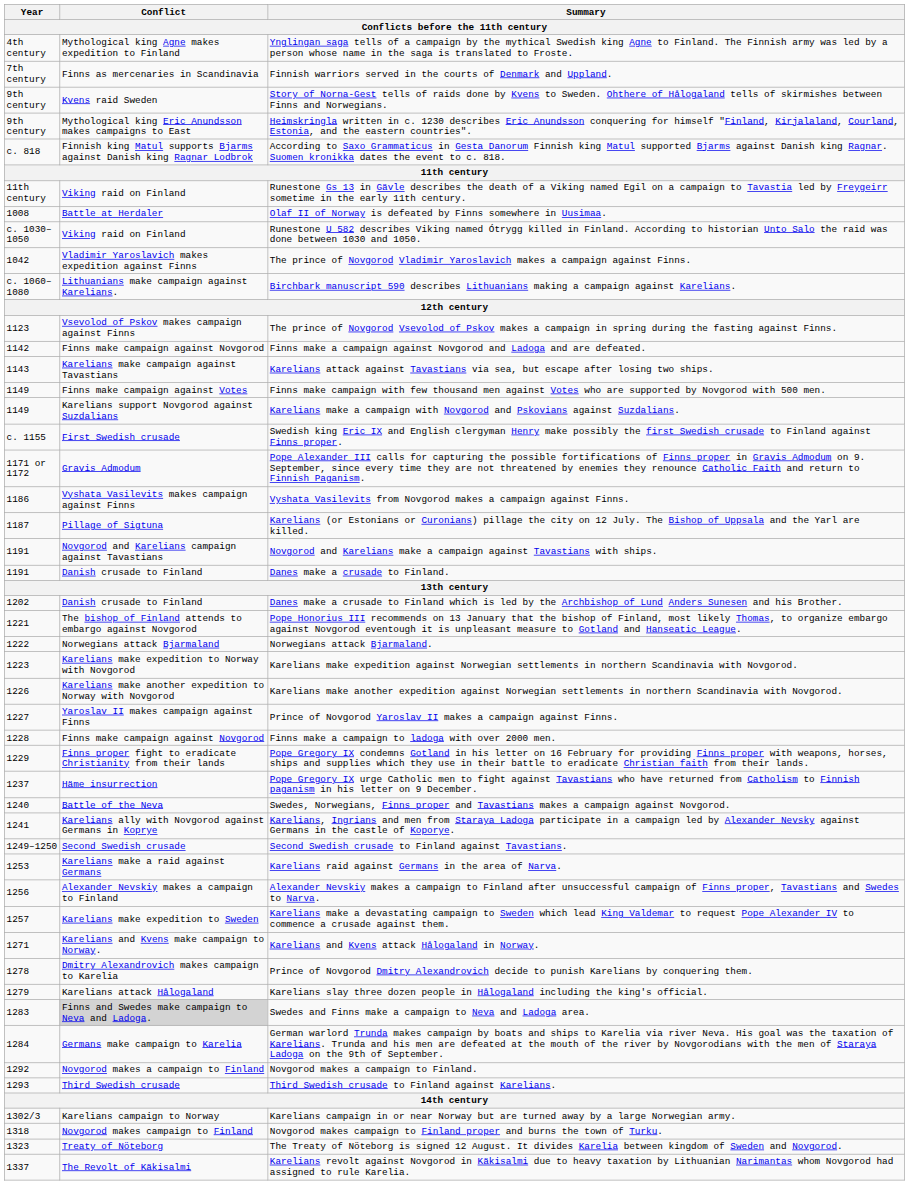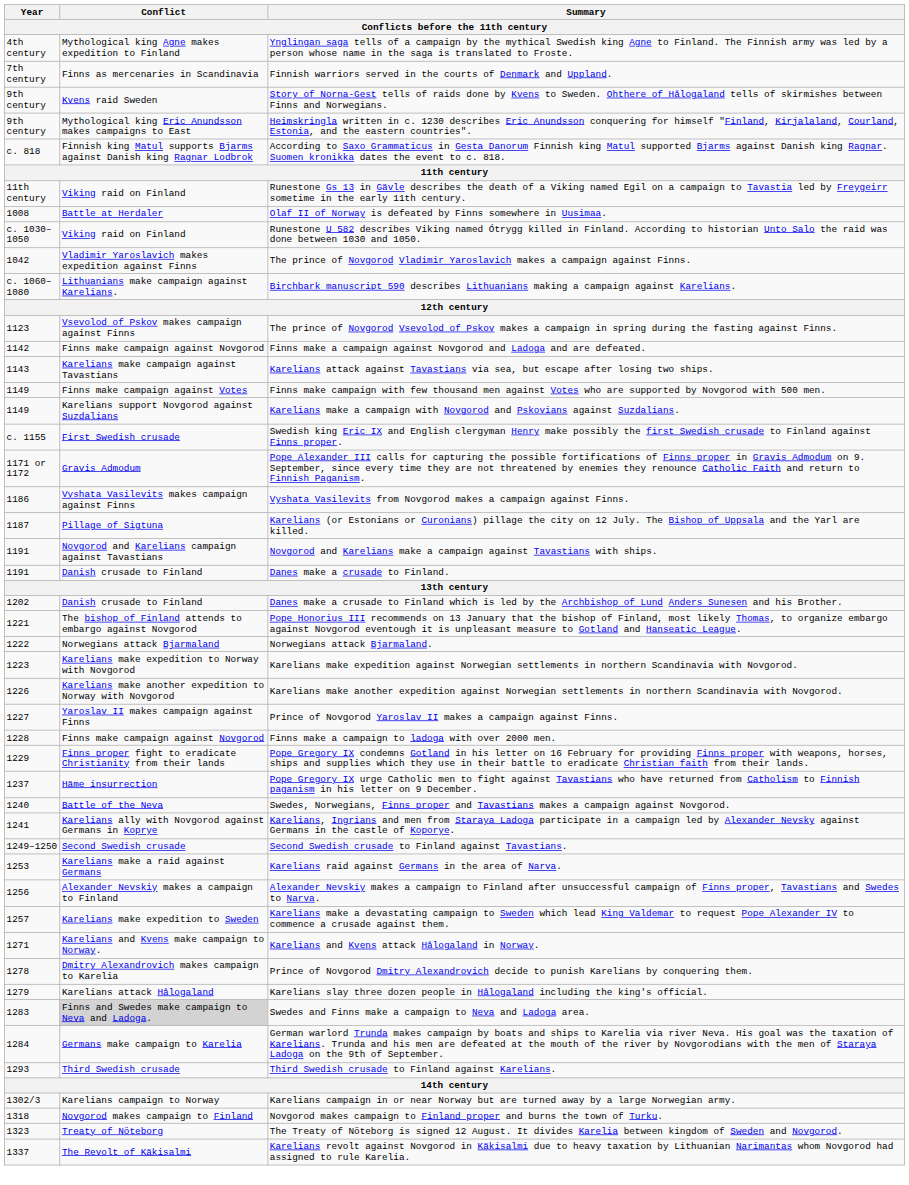 <table class="wikitable">
 <tr>
 <th>Year</th>
 <th>Conflict</th>
 <th>Summary</th>
 </tr>
 <tr>
 <th colspan="3">Conflicts before the 11th century</th>
 </tr>
 <tr>
 <td>4th century</td>
 <td>Mythological king <a href='#'>Agne</a> makes expedition to Finland</td>
 <td><a href='#'>Ynglingan saga</a> tells of a campaign by the mythical Swedish king <a href='#'>Agne</a> to Finland. The Finnish army was led by a person whose name in the saga is translated to Froste.</td>
 </tr>
 <tr>
 <td>7th century</td>
 <td>Finns as mercenaries in Scandinavia</td>
 <td>Finnish warriors served in the courts of <a href='#'>Denmark</a> and <a href='#'>Uppland</a>.</td>
 </tr>
 <tr>
 <td>9th century</td>
 <td><a href='#'>Kvens</a> raid Sweden</td>
 <td><a href='#'>Story of Norna-Gest</a> tells of raids done by <a href='#'>Kvens</a> to Sweden. <a href='#'>Ohthere of Hålogaland</a> tells of skirmishes between Finns and Norwegians.</td>
 </tr>
 <tr>
 <td>9th century</td>
 <td>Mythological king <a href='#'>Eric Anundsson</a> makes campaigns to East</td>
 <td><a href='#'>Heimskringla</a> written in c. 1230 describes <a href='#'>Eric Anundsson</a> conquering for himself "<a href='#'>Finland</a>, <a href='#'>Kirjalaland</a>, <a href='#'>Courland</a>, <a href='#'>Estonia</a>, and the eastern countries".</td>
 </tr>
 <tr>
 <td>c. 818</td>
 <td>Finnish king <a href='#'>Matul</a> supports <a href='#'>Bjarms</a> against Danish king <a href='#'>Ragnar Lodbrok</a></td>
 <td>According to <a href='#'>Saxo Grammaticus</a> in <a href='#'>Gesta Danorum</a> Finnish king <a href='#'>Matul</a> supported <a href='#'>Bjarms</a> against Danish king <a href='#'>Ragnar</a>. <a href='#'>Suomen kronikka</a> dates the event to c. 818.</td>
 </tr>
 <tr>
 <th colspan="3">11th century</th>
 </tr>
 <tr>
 <td>11th century</td>
 <td><a href='#'>Viking</a> raid on Finland</td>
 <td>Runestone <a href='#'>Gs 13</a> in <a href='#'>Gävle</a> describes the death of a Viking named Egil on a campaign to <a href='#'>Tavastia</a> led by <a href='#'>Freygeirr</a> sometime in the early 11th century.</td>
 </tr>
 <tr>
 <td>1008</td>
 <td><a href='#'>Battle at Herdaler</a></td>
 <td><a href='#'>Olaf II of Norway</a> is defeated by Finns somewhere in <a href='#'>Uusimaa</a>.</td>
 </tr>
 <tr>
 <td>c. 1030–1050</td>
 <td><a href='#'>Viking</a> raid on Finland</td>
 <td>Runestone <a href='#'>U 582</a> describes Viking named Ótrygg killed in Finland. According to historian <a href='#'>Unto Salo</a> the raid was done between 1030 and 1050.</td>
 </tr>
 <tr>
 <td>1042</td>
 <td><a href='#'>Vladimir Yaroslavich</a> makes expedition against Finns</td>
 <td>The prince of <a href='#'>Novgorod</a> <a href='#'>Vladimir Yaroslavich</a> makes a campaign against Finns.</td>
 </tr>
 <tr>
 <td>c. 1060–1080</td>
 <td><a href='#'>Lithuanians</a> make campaign against <a href='#'>Karelians</a>.</td>
 <td><a href='#'>Birchbark manuscript 590</a> describes <a href='#'>Lithuanians</a> making a campaign against <a href='#'>Karelians</a>.</td>
 </tr>
 <tr>
 <th colspan="3">12th century</th>
 </tr>
 <tr>
 <td>1123</td>
 <td><a href='#'>Vsevolod of Pskov</a> makes campaign against Finns</td>
 <td>The prince of <a href='#'>Novgorod</a> <a href='#'>Vsevolod of Pskov</a> makes a campaign in spring during the fasting against Finns.</td>
 </tr>
 <tr>
 <td>1142</td>
 <td>Finns make campaign against Novgorod</td>
 <td>Finns make a campaign against Novgorod and <a href='#'>Ladoga</a> and are defeated.</td>
 </tr>
 <tr>
 <td>1143</td>
 <td><a href='#'>Karelians</a> make campaign against Tavastians</td>
 <td><a href='#'>Karelians</a> attack against <a href='#'>Tavastians</a>  via sea, but escape after losing two ships.</td>
 </tr>
 <tr>
 <td>1149</td>
 <td>Finns make campaign against <a href='#'>Votes</a></td>
 <td>Finns make campaign with few thousand men against <a href='#'>Votes</a> who are supported by Novgorod with 500 men.</td>
 </tr>
 <tr>
 <td>1149</td>
 <td>Karelians support Novgorod against <a href='#'>Suzdalians</a></td>
 <td><a href='#'>Karelians</a> make a campaign with <a href='#'>Novgorod</a> and <a href='#'>Pskovians</a> against <a href='#'>Suzdalians</a>.</td>
 </tr>
 <tr>
 <td>c. 1155</td>
 <td><a href='#'>First Swedish crusade</a></td>
 <td>Swedish king <a href='#'>Eric IX</a> and English clergyman <a href='#'>Henry</a> make possibly the <a href='#'>first Swedish crusade</a> to Finland against <a href='#'>Finns proper</a>.</td>
 </tr>
 <tr>
 <td>1171 or 1172</td>
 <td><a href='#'>Gravis Admodum</a></td>
 <td><a href='#'>Pope Alexander III</a> calls for capturing the possible fortifications of <a href='#'>Finns proper</a> in <a href='#'>Gravis Admodum</a> on 9. September, since every time they are not threatened by enemies they renounce <a href='#'>Catholic Faith</a> and return to <a href='#'>Finnish Paganism</a>.</td>
 </tr>
 <tr>
 <td>1186</td>
 <td><a href='#'>Vyshata Vasilevits</a> makes campaign against Finns</td>
 <td><a href='#'>Vyshata Vasilevits</a> from Novgorod makes a campaign against Finns.</td>
 </tr>
 <tr>
 <td>1187</td>
 <td><a href='#'>Pillage of Sigtuna</a></td>
 <td><a href='#'>Karelians</a> (or Estonians or <a href='#'>Curonians</a>) pillage the city on 12 July. The <a href='#'>Bishop of Uppsala</a> and the Yarl are killed.</td>
 </tr>
 <tr>
 <td>1191</td>
 <td><a href='#'>Novgorod</a> and <a href='#'>Karelians</a> campaign against Tavastians</td>
 <td><a href='#'>Novgorod</a> and <a href='#'>Karelians</a> make a campaign against <a href='#'>Tavastians</a> with ships.</td>
 </tr>
 <tr>
 <td>1191</td>
 <td><a href='#'>Danish</a> crusade to Finland</td>
 <td><a href='#'>Danes</a> make a <a href='#'>crusade</a> to Finland.</td>
 </tr>
 <tr>
 <th colspan="3">13th century</th>
 </tr>
 <tr>
 <td>1202</td>
 <td><a href='#'>Danish</a> crusade to Finland</td>
 <td><a href='#'>Danes</a> make a crusade to Finland which is led by the <a href='#'>Archbishop of Lund</a> <a href='#'>Anders Sunesen</a> and his Brother.</td>
 </tr>
 <tr>
 <td>1221</td>
 <td>The <a href='#'>bishop of Finland</a> attends to embargo against Novgorod</td>
 <td><a href='#'>Pope Honorius III</a> recommends on 13 January that the bishop of Finland, most likely <a href='#'>Thomas</a>, to organize embargo against Novgorod eventough it is unpleasant measure to <a href='#'>Gotland</a> and <a href='#'>Hanseatic League</a>.</td>
 </tr>
 <tr>
 <td>1222</td>
 <td>Norwegians attack <a href='#'>Bjarmaland</a></td>
 <td>Norwegians attack <a href='#'>Bjarmaland</a>.</td>
 </tr>
 <tr>
 <td>1223</td>
 <td><a href='#'>Karelians</a> make expedition to Norway with Novgorod</td>
 <td>Karelians make expedition against Norwegian settlements in northern Scandinavia with Novgorod.</td>
 </tr>
 <tr>
 <td>1226</td>
 <td><a href='#'>Karelians</a> make another expedition to Norway with Novgorod</td>
 <td>Karelians make another expedition against Norwegian settlements in northern Scandinavia with Novgorod.</td>
 </tr>
 <tr>
 <td>1227</td>
 <td><a href='#'>Yaroslav II</a> makes campaign against Finns</td>
 <td>Prince of Novgorod <a href='#'>Yaroslav II</a> makes a campaign against Finns.</td>
 </tr>
 <tr>
 <td>1228</td>
 <td>Finns make campaign against <a href='#'>Novgorod</a></td>
 <td>Finns make a campaign to <a href='#'>ladoga</a> with over 2000 men.</td>
 </tr>
 <tr>
 <td>1229</td>
 <td><a href='#'>Finns proper</a> fight to eradicate <a href='#'>Christianity</a> from their lands</td>
 <td><a href='#'>Pope Gregory IX</a> condemns <a href='#'>Gotland</a> in his letter on 16 February for providing <a href='#'>Finns proper</a> with weapons, horses, ships and supplies which they use in their battle to eradicate <a href='#'>Christian faith</a> from their lands.</td>
 </tr>
 <tr>
 <td>1237</td>
 <td><a href='#'>Häme insurrection</a></td>
 <td><a href='#'>Pope Gregory IX</a> urge Catholic men to fight against <a href='#'>Tavastians</a> who have returned from <a href='#'>Catholism</a> to <a href='#'>Finnish paganism</a> in his letter on 9 December.</td>
 </tr>
 <tr>
 <td>1240</td>
 <td><a href='#'>Battle of the Neva</a></td>
 <td>Swedes, Norwegians, <a href='#'>Finns proper</a> and <a href='#'>Tavastians</a> makes a campaign against Novgorod.</td>
 </tr>
 <tr>
 <td>1241</td>
 <td><a href='#'>Karelians</a> ally with Novgorod against Germans in <a href='#'>Koprye</a></td>
 <td><a href='#'>Karelians</a>, <a href='#'>Ingrians</a> and men from <a href='#'>Staraya Ladoga</a> participate in a campaign led by <a href='#'>Alexander Nevsky</a> against Germans in the castle of <a href='#'>Koporye</a>.</td>
 </tr>
 <tr>
 <td>1249–1250</td>
 <td><a href='#'>Second Swedish crusade</a></td>
 <td><a href='#'>Second Swedish crusade</a> to Finland against <a href='#'>Tavastians</a>.</td>
 </tr>
 <tr>
 <td>1253</td>
 <td><a href='#'>Karelians</a> make a raid against <a href='#'>Germans</a></td>
 <td><a href='#'>Karelians</a> raid against <a href='#'>Germans</a> in the area of <a href='#'>Narva</a>.</td>
 </tr>
 <tr>
 <td>1256</td>
 <td><a href='#'>Alexander Nevskiy</a> makes a campaign to Finland</td>
 <td><a href='#'>Alexander Nevskiy</a> makes a campaign to Finland after unsuccessful campaign of <a href='#'>Finns proper</a>, <a href='#'>Tavastians</a> and <a href='#'>Swedes</a> to <a href='#'>Narva</a>.</td>
 </tr>
 <tr>
 <td>1257</td>
 <td><a href='#'>Karelians</a> make expedition to <a href='#'>Sweden</a></td>
 <td><a href='#'>Karelians</a> make a devastating campaign to <a href='#'>Sweden</a> which lead <a href='#'>King Valdemar</a> to request <a href='#'>Pope Alexander IV</a> to commence a crusade against them.</td>
 </tr>
 <tr>
 <td>1271</td>
 <td><a href='#'>Karelians</a> and <a href='#'>Kvens</a> make campaign to <a href='#'>Norway</a>.</td>
 <td><a href='#'>Karelians</a> and <a href='#'>Kvens</a> attack <a href='#'>Hålogaland</a> in <a href='#'>Norway</a>.</td>
 </tr>
 <tr>
 <td>1278</td>
 <td><a href='#'>Dmitry Alexandrovich</a> makes campaign to Karelia</td>
 <td>Prince of Novgorod <a href='#'>Dmitry Alexandrovich</a> decide to punish Karelians by conquering them.</td>
 </tr>
 <tr>
 <td>1279</td>
 <td>Karelians attack <a href='#'>Hålogaland</a></td>
 <td>Karelians slay three dozen people in <a href='#'>Hålogaland</a> including the king's official.</td>
 </tr>
 <tr>
 <td>1283</td>
 <td style="background: lightgrey;">Finns and Swedes make campaign to <a href='#'>Neva</a> and <a href='#'>Ladoga</a>.</td>
 <td>Swedes and Finns make a campaign to <a href='#'>Neva</a> and <a href='#'>Ladoga</a> area.</td>
 </tr>
 <tr>
 <td>1284</td>
 <td><a href='#'>Germans</a> make campaign to <a href='#'>Karelia</a></td>
 <td>German warlord <a href='#'>Trunda</a> makes campaign by boats and ships to Karelia via river Neva. His goal was the taxation of <a href='#'>Karelians</a>. Trunda and his men are defeated at the mouth of the river by Novgorodians with the men of <a href='#'>Staraya Ladoga</a> on the 9th of September.</td>
 </tr>
 <tr>
-<td>1292</td>
-<td><a href='#'>Novgorod</a> makes a campaign to <a href='#'>Finland</a></td>
-<td>Novgorod makes a campaign to Finland.</td>
-</tr>
-<tr>
 <td>1293</td>
 <td><a href='#'>Third Swedish crusade</a></td>
 <td><a href='#'>Third Swedish crusade</a> to Finland against <a href='#'>Karelians</a>.</td>
 </tr>
 <tr>
 <th colspan="3">14th century</th>
 </tr>
 <tr>
 <td>1302/3</td>
 <td>Karelians campaign to Norway</td>
 <td>Karelians campaign in or near Norway but are turned away by a large Norwegian army.</td>
 </tr>
 <tr>
 <td>1318</td>
 <td><a href='#'>Novgorod</a> makes campaign to <a href='#'>Finland</a></td>
 <td>Novgorod makes campaign to <a href='#'>Finland proper</a> and burns the town of <a href='#'>Turku</a>.</td>
 </tr>
 <tr>
 <td>1323</td>
 <td><a href='#'>Treaty of Nöteborg</a></td>
 <td>The Treaty of Nöteborg is signed 12 August. It divides <a href='#'>Karelia</a> between kingdom of <a href='#'>Sweden</a> and <a href='#'>Novgorod</a>.</td>
 </tr>
 <tr>
 <td>1337</td>
 <td><a href='#'>The Revolt of Käkisalmi</a></td>
 <td><a href='#'>Karelians</a> revolt against Novgorod in <a href='#'>Käkisalmi</a> due to heavy taxation by Lithuanian <a href='#'>Narimantas</a> whom Novgorod had assigned to rule Karelia.</td>
 </tr>
 </table>
